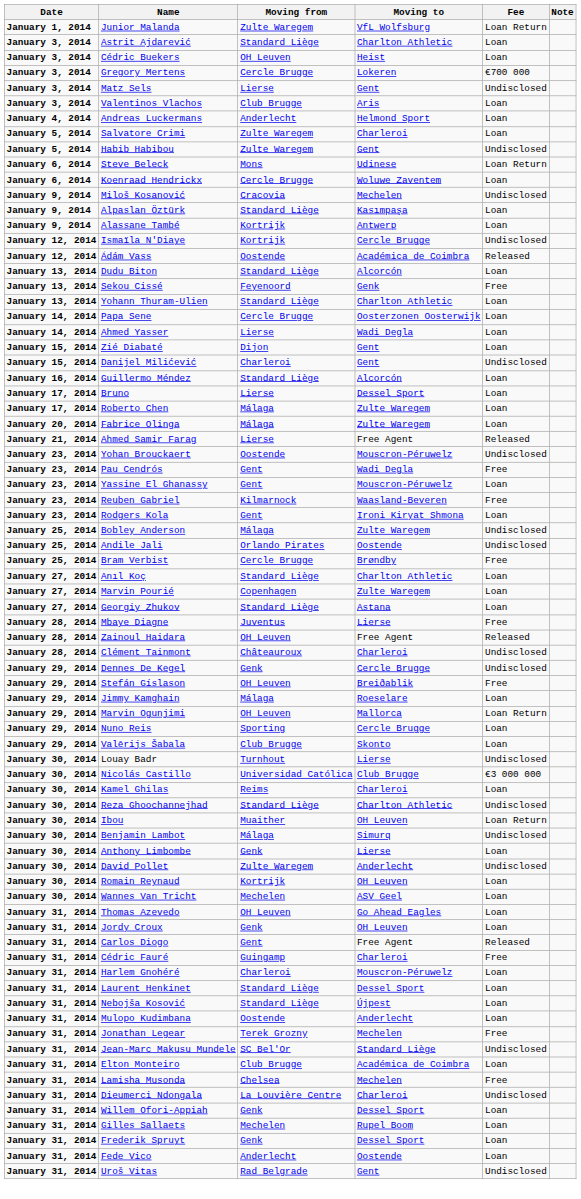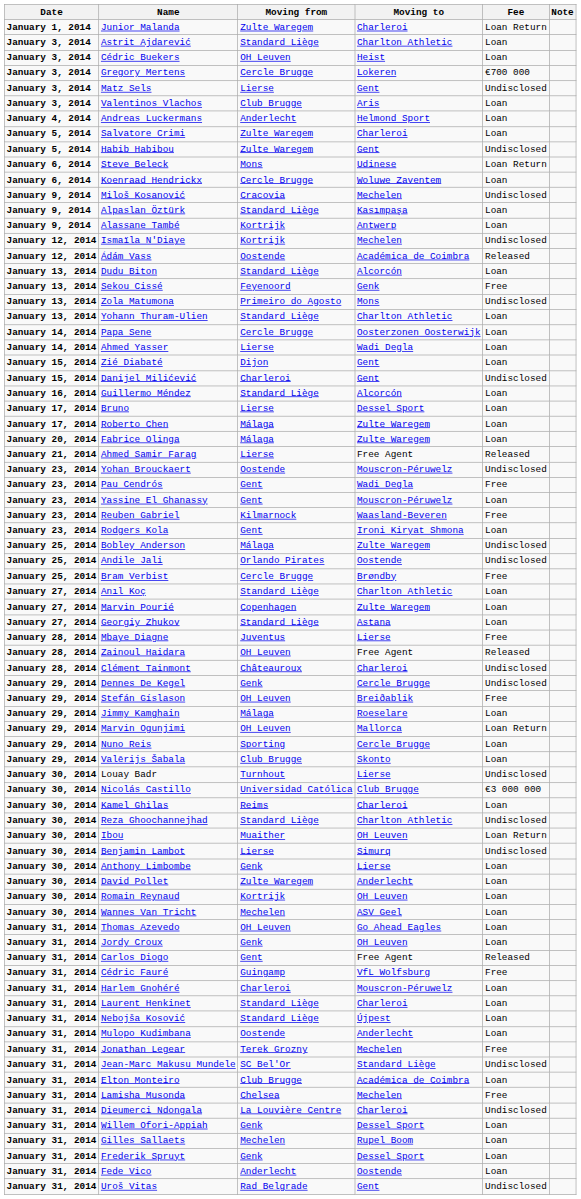 <table class="wikitable sortable">
 <tr>
 <th>Date</th>
 <th>Name</th>
 <th>Moving from</th>
 <th>Moving to</th>
 <th>Fee</th>
 <th>Note</th>
 </tr>
 <tr>
 <td><strong>January 1, 2014</strong></td>
 <td> <a href='#'>Junior Malanda</a></td>
 <td> <a href='#'>Zulte Waregem</a></td>
-<td> <a href='#'>VfL Wolfsburg</a></td>
+<td> <a href='#'>Charleroi</a></td>
 <td>Loan Return </td>
 <td></td>
 </tr>
 <tr>
 <td><strong>January 3, 2014</strong></td>
 <td> <a href='#'>Astrit Ajdarević</a></td>
 <td> <a href='#'>Standard Liège</a></td>
 <td> <a href='#'>Charlton Athletic</a></td>
 <td>Loan </td>
 <td></td>
 </tr>
 <tr>
 <td><strong>January 3, 2014</strong></td>
 <td> <a href='#'>Cédric Buekers</a></td>
 <td> <a href='#'>OH Leuven</a></td>
 <td> <a href='#'>Heist</a></td>
 <td>Loan </td>
 <td></td>
 </tr>
 <tr>
 <td><strong>January 3, 2014</strong></td>
 <td> <a href='#'>Gregory Mertens</a></td>
 <td> <a href='#'>Cercle Brugge</a></td>
 <td> <a href='#'>Lokeren</a></td>
 <td>€700 000 </td>
 <td></td>
 </tr>
 <tr>
 <td><strong>January 3, 2014</strong></td>
 <td> <a href='#'>Matz Sels</a></td>
 <td> <a href='#'>Lierse</a></td>
 <td> <a href='#'>Gent</a></td>
 <td>Undisclosed </td>
 <td></td>
 </tr>
 <tr>
 <td><strong>January 3, 2014</strong></td>
 <td> <a href='#'>Valentinos Vlachos</a></td>
 <td> <a href='#'>Club Brugge</a></td>
 <td> <a href='#'>Aris</a></td>
 <td>Loan </td>
 <td></td>
 </tr>
 <tr>
 <td><strong>January 4, 2014</strong></td>
 <td> <a href='#'>Andreas Luckermans</a></td>
 <td> <a href='#'>Anderlecht</a></td>
 <td> <a href='#'>Helmond Sport</a></td>
 <td>Loan </td>
 <td></td>
 </tr>
 <tr>
 <td><strong>January 5, 2014</strong></td>
 <td> <a href='#'>Salvatore Crimi</a></td>
 <td> <a href='#'>Zulte Waregem</a></td>
 <td> <a href='#'>Charleroi</a></td>
 <td>Loan </td>
 <td></td>
 </tr>
 <tr>
 <td><strong>January 5, 2014</strong></td>
 <td> <a href='#'>Habib Habibou</a></td>
 <td> <a href='#'>Zulte Waregem</a></td>
 <td> <a href='#'>Gent</a></td>
 <td>Undisclosed </td>
 <td></td>
 </tr>
 <tr>
 <td><strong>January 6, 2014</strong></td>
 <td> <a href='#'>Steve Beleck</a></td>
 <td> <a href='#'>Mons</a></td>
 <td> <a href='#'>Udinese</a></td>
 <td>Loan Return </td>
 <td></td>
 </tr>
 <tr>
 <td><strong>January 6, 2014</strong></td>
 <td> <a href='#'>Koenraad Hendrickx</a></td>
 <td> <a href='#'>Cercle Brugge</a></td>
 <td> <a href='#'>Woluwe Zaventem</a></td>
 <td>Loan </td>
 <td></td>
 </tr>
 <tr>
 <td><strong>January 9, 2014</strong></td>
 <td> <a href='#'>Miloš Kosanović</a></td>
 <td> <a href='#'>Cracovia</a></td>
 <td> <a href='#'>Mechelen</a></td>
 <td>Undisclosed </td>
 <td></td>
 </tr>
 <tr>
 <td><strong>January 9, 2014</strong></td>
 <td> <a href='#'>Alpaslan Öztürk</a></td>
 <td> <a href='#'>Standard Liège</a></td>
 <td> <a href='#'>Kasımpaşa</a></td>
 <td>Loan </td>
 <td></td>
 </tr>
 <tr>
 <td><strong>January 9, 2014</strong></td>
 <td> <a href='#'>Alassane També</a></td>
 <td> <a href='#'>Kortrijk</a></td>
 <td> <a href='#'>Antwerp</a></td>
 <td>Loan </td>
 <td></td>
 </tr>
 <tr>
 <td><strong>January 12, 2014</strong></td>
 <td> <a href='#'>Ismaïla N'Diaye</a></td>
 <td> <a href='#'>Kortrijk</a></td>
-<td> <a href='#'>Cercle Brugge</a></td>
+<td> <a href='#'>Mechelen</a></td>
 <td>Undisclosed </td>
 <td></td>
 </tr>
 <tr>
 <td><strong>January 12, 2014</strong></td>
 <td> <a href='#'>Ádám Vass</a></td>
 <td> <a href='#'>Oostende</a></td>
 <td> <a href='#'>Académica de Coimbra</a></td>
 <td>Released </td>
 <td></td>
 </tr>
 <tr>
 <td><strong>January 13, 2014</strong></td>
 <td> <a href='#'>Dudu Biton</a></td>
 <td> <a href='#'>Standard Liège</a></td>
 <td> <a href='#'>Alcorcón</a></td>
 <td>Loan </td>
 <td></td>
 </tr>
 <tr>
 <td><strong>January 13, 2014</strong></td>
 <td> <a href='#'>Sekou Cissé</a></td>
 <td> <a href='#'>Feyenoord</a></td>
 <td> <a href='#'>Genk</a></td>
 <td>Free </td>
+<td></td>
+</tr>
+<tr>
+<td><strong>January 13, 2014</strong></td>
+<td> <a href='#'>Zola Matumona</a></td>
+<td> <a href='#'>Primeiro do Agosto</a></td>
+<td> <a href='#'>Mons</a></td>
+<td>Undisclosed </td>
 <td></td>
 </tr>
 <tr>
 <td><strong>January 13, 2014</strong></td>
 <td> <a href='#'>Yohann Thuram-Ulien</a></td>
 <td> <a href='#'>Standard Liège</a></td>
 <td> <a href='#'>Charlton Athletic</a></td>
 <td>Loan </td>
 <td></td>
 </tr>
 <tr>
 <td><strong>January 14, 2014</strong></td>
 <td> <a href='#'>Papa Sene</a></td>
 <td> <a href='#'>Cercle Brugge</a></td>
 <td> <a href='#'>Oosterzonen Oosterwijk</a></td>
 <td>Loan </td>
 <td></td>
 </tr>
 <tr>
 <td><strong>January 14, 2014</strong></td>
 <td> <a href='#'>Ahmed Yasser</a></td>
 <td> <a href='#'>Lierse</a></td>
 <td> <a href='#'>Wadi Degla</a></td>
 <td>Loan </td>
 <td></td>
 </tr>
 <tr>
 <td><strong>January 15, 2014</strong></td>
 <td> <a href='#'>Zié Diabaté</a></td>
 <td> <a href='#'>Dijon</a></td>
 <td> <a href='#'>Gent</a></td>
 <td>Loan </td>
 <td></td>
 </tr>
 <tr>
 <td><strong>January 15, 2014</strong></td>
 <td> <a href='#'>Danijel Milićević</a></td>
 <td> <a href='#'>Charleroi</a></td>
 <td> <a href='#'>Gent</a></td>
 <td>Undisclosed </td>
 <td></td>
 </tr>
 <tr>
 <td><strong>January 16, 2014</strong></td>
 <td> <a href='#'>Guillermo Méndez</a></td>
 <td> <a href='#'>Standard Liège</a></td>
 <td> <a href='#'>Alcorcón</a></td>
 <td>Loan </td>
 <td align=center></td>
 </tr>
 <tr>
 <td><strong>January 17, 2014</strong></td>
 <td> <a href='#'>Bruno</a></td>
 <td> <a href='#'>Lierse</a></td>
 <td> <a href='#'>Dessel Sport</a></td>
 <td>Loan </td>
 <td></td>
 </tr>
 <tr>
 <td><strong>January 17, 2014</strong></td>
 <td> <a href='#'>Roberto Chen</a></td>
 <td> <a href='#'>Málaga</a></td>
 <td> <a href='#'>Zulte Waregem</a></td>
 <td>Loan </td>
 <td></td>
 </tr>
 <tr>
 <td><strong>January 20, 2014</strong></td>
 <td> <a href='#'>Fabrice Olinga</a></td>
 <td> <a href='#'>Málaga</a></td>
 <td> <a href='#'>Zulte Waregem</a></td>
 <td>Loan </td>
 <td></td>
 </tr>
 <tr>
 <td><strong>January 21, 2014</strong></td>
 <td> <a href='#'>Ahmed Samir Farag</a></td>
 <td> <a href='#'>Lierse</a></td>
 <td>Free Agent</td>
 <td>Released </td>
 <td></td>
 </tr>
 <tr>
 <td><strong>January 23, 2014</strong></td>
 <td> <a href='#'>Yohan Brouckaert</a></td>
 <td> <a href='#'>Oostende</a></td>
 <td> <a href='#'>Mouscron-Péruwelz</a></td>
 <td>Undisclosed </td>
 <td></td>
 </tr>
 <tr>
 <td><strong>January 23, 2014</strong></td>
 <td> <a href='#'>Pau Cendrós</a></td>
 <td> <a href='#'>Gent</a></td>
 <td> <a href='#'>Wadi Degla</a></td>
 <td>Free </td>
 <td></td>
 </tr>
 <tr>
 <td><strong>January 23, 2014</strong></td>
 <td> <a href='#'>Yassine El Ghanassy</a></td>
 <td> <a href='#'>Gent</a></td>
 <td> <a href='#'>Mouscron-Péruwelz</a></td>
 <td>Loan </td>
 <td></td>
 </tr>
 <tr>
 <td><strong>January 23, 2014</strong></td>
 <td> <a href='#'>Reuben Gabriel</a></td>
 <td> <a href='#'>Kilmarnock</a></td>
 <td> <a href='#'>Waasland-Beveren</a></td>
 <td>Free </td>
 <td></td>
 </tr>
 <tr>
 <td><strong>January 23, 2014</strong></td>
 <td> <a href='#'>Rodgers Kola</a></td>
 <td> <a href='#'>Gent</a></td>
 <td> <a href='#'>Ironi Kiryat Shmona</a></td>
 <td>Loan </td>
 <td></td>
 </tr>
 <tr>
 <td><strong>January 25, 2014</strong></td>
 <td> <a href='#'>Bobley Anderson</a></td>
 <td> <a href='#'>Málaga</a></td>
 <td> <a href='#'>Zulte Waregem</a></td>
 <td>Undisclosed </td>
 <td></td>
 </tr>
 <tr>
 <td><strong>January 25, 2014</strong></td>
 <td> <a href='#'>Andile Jali</a></td>
 <td> <a href='#'>Orlando Pirates</a></td>
 <td> <a href='#'>Oostende</a></td>
 <td>Undisclosed </td>
 <td></td>
 </tr>
 <tr>
 <td><strong>January 25, 2014</strong></td>
 <td> <a href='#'>Bram Verbist</a></td>
 <td> <a href='#'>Cercle Brugge</a></td>
 <td> <a href='#'>Brøndby</a></td>
 <td>Free </td>
 <td></td>
 </tr>
 <tr>
 <td><strong>January 27, 2014</strong></td>
 <td> <a href='#'>Anıl Koç</a></td>
 <td> <a href='#'>Standard Liège</a></td>
 <td> <a href='#'>Charlton Athletic</a></td>
 <td>Loan </td>
 <td></td>
 </tr>
 <tr>
 <td><strong>January 27, 2014</strong></td>
 <td> <a href='#'>Marvin Pourié</a></td>
 <td> <a href='#'>Copenhagen</a></td>
 <td> <a href='#'>Zulte Waregem</a></td>
 <td>Loan </td>
 <td></td>
 </tr>
 <tr>
 <td><strong>January 27, 2014</strong></td>
 <td> <a href='#'>Georgiy Zhukov</a></td>
 <td> <a href='#'>Standard Liège</a></td>
 <td> <a href='#'>Astana</a></td>
 <td>Loan </td>
 <td></td>
 </tr>
 <tr>
 <td><strong>January 28, 2014</strong></td>
 <td> <a href='#'>Mbaye Diagne</a></td>
 <td> <a href='#'>Juventus</a></td>
 <td> <a href='#'>Lierse</a></td>
 <td>Free </td>
 <td></td>
 </tr>
 <tr>
 <td><strong>January 28, 2014</strong></td>
 <td> <a href='#'>Zainoul Haidara</a></td>
 <td> <a href='#'>OH Leuven</a></td>
 <td>Free Agent</td>
 <td>Released </td>
 <td></td>
 </tr>
 <tr>
 <td><strong>January 28, 2014</strong></td>
 <td> <a href='#'>Clément Tainmont</a></td>
 <td> <a href='#'>Châteauroux</a></td>
 <td> <a href='#'>Charleroi</a></td>
 <td>Undisclosed </td>
 <td></td>
 </tr>
 <tr>
 <td><strong>January 29, 2014</strong></td>
 <td> <a href='#'>Dennes De Kegel</a></td>
 <td> <a href='#'>Genk</a></td>
 <td> <a href='#'>Cercle Brugge</a></td>
 <td>Undisclosed </td>
 </tr>
 <tr>
 <td><strong>January 29, 2014</strong></td>
 <td> <a href='#'>Stefán Gíslason</a></td>
 <td> <a href='#'>OH Leuven</a></td>
 <td> <a href='#'>Breiðablik</a></td>
 <td>Free </td>
 <td></td>
 </tr>
 <tr>
 <td><strong>January 29, 2014</strong></td>
 <td> <a href='#'>Jimmy Kamghain</a></td>
 <td> <a href='#'>Málaga</a></td>
 <td> <a href='#'>Roeselare</a></td>
 <td>Loan </td>
 <td></td>
 </tr>
 <tr>
 <td><strong>January 29, 2014</strong></td>
 <td> <a href='#'>Marvin Ogunjimi</a></td>
 <td> <a href='#'>OH Leuven</a></td>
 <td> <a href='#'>Mallorca</a></td>
 <td>Loan Return </td>
 <td align=center></td>
 </tr>
 <tr>
 <td><strong>January 29, 2014</strong></td>
 <td> <a href='#'>Nuno Reis</a></td>
 <td> <a href='#'>Sporting</a></td>
 <td> <a href='#'>Cercle Brugge</a></td>
 <td>Loan </td>
 </tr>
 <tr>
 <td><strong>January 29, 2014</strong></td>
 <td> <a href='#'>Valērijs Šabala</a></td>
 <td> <a href='#'>Club Brugge</a></td>
 <td> <a href='#'>Skonto</a></td>
 <td>Loan </td>
 <td align=center></td>
 </tr>
 <tr>
 <td><strong>January 30, 2014</strong></td>
 <td> Louay Badr</td>
 <td> <a href='#'>Turnhout</a></td>
 <td> <a href='#'>Lierse</a></td>
 <td>Undisclosed </td>
 <td></td>
 </tr>
 <tr>
 <td><strong>January 30, 2014</strong></td>
 <td> <a href='#'>Nicolás Castillo</a></td>
 <td> <a href='#'>Universidad Católica</a></td>
 <td> <a href='#'>Club Brugge</a></td>
 <td>€3 000 000 </td>
 <td></td>
 </tr>
 <tr>
 <td><strong>January 30, 2014</strong></td>
 <td> <a href='#'>Kamel Ghilas</a></td>
 <td> <a href='#'>Reims</a></td>
 <td> <a href='#'>Charleroi</a></td>
 <td>Loan </td>
 <td></td>
 </tr>
 <tr>
 <td><strong>January 30, 2014</strong></td>
 <td> <a href='#'>Reza Ghoochannejhad</a></td>
 <td> <a href='#'>Standard Liège</a></td>
 <td> <a href='#'>Charlton Athletic</a></td>
 <td>Undisclosed </td>
 <td></td>
 </tr>
 <tr>
 <td><strong>January 30, 2014</strong></td>
 <td> <a href='#'>Ibou</a></td>
 <td> <a href='#'>Muaither</a></td>
 <td> <a href='#'>OH Leuven</a></td>
 <td>Loan Return </td>
 <td align=center></td>
 </tr>
 <tr>
 <td><strong>January 30, 2014</strong></td>
 <td> <a href='#'>Benjamin Lambot</a></td>
-<td> <a href='#'>Málaga</a></td>
+<td> <a href='#'>Lierse</a></td>
 <td> <a href='#'>Simurq</a></td>
 <td>Undisclosed </td>
 <td></td>
 </tr>
 <tr>
 <td><strong>January 30, 2014</strong></td>
 <td> <a href='#'>Anthony Limbombe</a></td>
 <td> <a href='#'>Genk</a></td>
 <td> <a href='#'>Lierse</a></td>
 <td>Loan </td>
 <td></td>
 </tr>
 <tr>
 <td><strong>January 30, 2014</strong></td>
 <td> <a href='#'>David Pollet</a></td>
 <td> <a href='#'>Zulte Waregem</a></td>
 <td> <a href='#'>Anderlecht</a></td>
-<td>Undisclosed </td>
+<td>Loan </td>
 <td></td>
 </tr>
 <tr>
 <td><strong>January 30, 2014</strong></td>
 <td> <a href='#'>Romain Reynaud</a></td>
 <td> <a href='#'>Kortrijk</a></td>
 <td> <a href='#'>OH Leuven</a></td>
 <td>Loan </td>
 <td></td>
 </tr>
 <tr>
 <td><strong>January 30, 2014</strong></td>
 <td> <a href='#'>Wannes Van Tricht</a></td>
 <td> <a href='#'>Mechelen</a></td>
 <td> <a href='#'>ASV Geel</a></td>
 <td>Loan </td>
 <td></td>
 </tr>
 <tr>
 <td><strong>January 31, 2014</strong></td>
 <td> <a href='#'>Thomas Azevedo</a></td>
 <td> <a href='#'>OH Leuven</a></td>
 <td> <a href='#'>Go Ahead Eagles</a></td>
 <td>Loan </td>
 <td></td>
 </tr>
 <tr>
 <td><strong>January 31, 2014</strong></td>
 <td> <a href='#'>Jordy Croux</a></td>
 <td> <a href='#'>Genk</a></td>
 <td> <a href='#'>OH Leuven</a></td>
 <td>Loan </td>
 <td></td>
 </tr>
 <tr>
 <td><strong>January 31, 2014</strong></td>
 <td> <a href='#'>Carlos Diogo</a></td>
 <td> <a href='#'>Gent</a></td>
 <td>Free Agent</td>
 <td>Released </td>
 <td></td>
 </tr>
 <tr>
 <td><strong>January 31, 2014</strong></td>
 <td> <a href='#'>Cédric Fauré</a></td>
 <td> <a href='#'>Guingamp</a></td>
-<td> <a href='#'>Charleroi</a></td>
+<td> <a href='#'>VfL Wolfsburg</a></td>
 <td>Free </td>
 <td></td>
 </tr>
 <tr>
 <td><strong>January 31, 2014</strong></td>
 <td> <a href='#'>Harlem Gnohéré</a></td>
 <td> <a href='#'>Charleroi</a></td>
 <td> <a href='#'>Mouscron-Péruwelz</a></td>
 <td>Loan </td>
 <td></td>
 </tr>
 <tr>
 <td><strong>January 31, 2014</strong></td>
 <td> <a href='#'>Laurent Henkinet</a></td>
 <td> <a href='#'>Standard Liège</a></td>
-<td> <a href='#'>Dessel Sport</a></td>
+<td> <a href='#'>Charleroi</a></td>
 <td>Loan </td>
 <td></td>
 </tr>
 <tr>
 <td><strong>January 31, 2014</strong></td>
 <td> <a href='#'>Nebojša Kosović</a></td>
 <td> <a href='#'>Standard Liège</a></td>
 <td> <a href='#'>Újpest</a></td>
 <td>Loan </td>
 <td align=center></td>
 </tr>
 <tr>
 <td><strong>January 31, 2014</strong></td>
 <td> <a href='#'>Mulopo Kudimbana</a></td>
 <td> <a href='#'>Oostende</a></td>
 <td> <a href='#'>Anderlecht</a></td>
 <td>Loan </td>
 <td></td>
 </tr>
 <tr>
 <td><strong>January 31, 2014</strong></td>
 <td> <a href='#'>Jonathan Legear</a></td>
 <td> <a href='#'>Terek Grozny</a></td>
 <td> <a href='#'>Mechelen</a></td>
 <td>Free </td>
 <td></td>
 </tr>
 <tr>
 <td><strong>January 31, 2014</strong></td>
 <td> <a href='#'>Jean-Marc Makusu Mundele</a></td>
 <td> <a href='#'>SC Bel'Or</a></td>
 <td> <a href='#'>Standard Liège</a></td>
 <td>Undisclosed </td>
 <td></td>
 </tr>
 <tr>
 <td><strong>January 31, 2014</strong></td>
 <td> <a href='#'>Elton Monteiro</a></td>
 <td> <a href='#'>Club Brugge</a></td>
 <td> <a href='#'>Académica de Coimbra</a></td>
 <td>Loan </td>
 <td></td>
 </tr>
 <tr>
 <td><strong>January 31, 2014</strong></td>
 <td> <a href='#'>Lamisha Musonda</a></td>
 <td> <a href='#'>Chelsea</a></td>
 <td> <a href='#'>Mechelen</a></td>
 <td>Free </td>
 <td></td>
 </tr>
 <tr>
 <td><strong>January 31, 2014</strong></td>
 <td> <a href='#'>Dieumerci Ndongala</a></td>
 <td> <a href='#'>La Louvière Centre</a></td>
 <td> <a href='#'>Charleroi</a></td>
 <td>Undisclosed </td>
 <td></td>
 </tr>
 <tr>
 <td><strong>January 31, 2014</strong></td>
 <td> <a href='#'>Willem Ofori-Appiah</a></td>
 <td> <a href='#'>Genk</a></td>
 <td> <a href='#'>Dessel Sport</a></td>
 <td>Loan </td>
 <td></td>
 </tr>
 <tr>
 <td><strong>January 31, 2014</strong></td>
 <td> <a href='#'>Gilles Sallaets</a></td>
 <td> <a href='#'>Mechelen</a></td>
 <td> <a href='#'>Rupel Boom</a></td>
 <td>Loan </td>
 <td></td>
 </tr>
 <tr>
 <td><strong>January 31, 2014</strong></td>
 <td> <a href='#'>Frederik Spruyt</a></td>
 <td> <a href='#'>Genk</a></td>
 <td> <a href='#'>Dessel Sport</a></td>
 <td>Loan </td>
 <td></td>
 </tr>
 <tr>
 <td><strong>January 31, 2014</strong></td>
 <td> <a href='#'>Fede Vico</a></td>
 <td> <a href='#'>Anderlecht</a></td>
 <td> <a href='#'>Oostende</a></td>
 <td>Loan </td>
 <td></td>
 </tr>
 <tr>
 <td><strong>January 31, 2014</strong></td>
 <td> <a href='#'>Uroš Vitas</a></td>
 <td> <a href='#'>Rad Belgrade</a></td>
 <td> <a href='#'>Gent</a></td>
 <td>Undisclosed </td>
 <td></td>
 </tr>
 </table>
